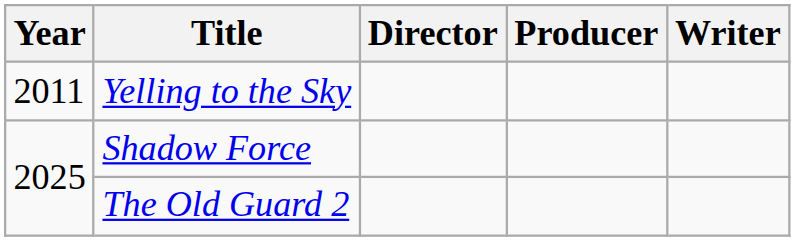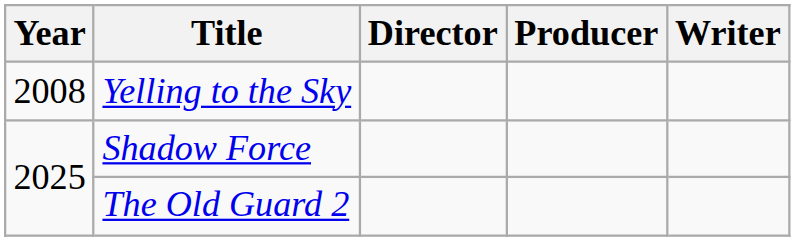 <table class="wikitable">
 <tr>
 <th>Year</th>
 <th>Title</th>
 <th>Director</th>
 <th>Producer</th>
 <th>Writer</th>
 </tr>
 <tr>
-<td>2011</td>
+<td>2008</td>
 <td><em><a href='#'>Yelling to the Sky</a></em></td>
 <td></td>
 <td></td>
 <td></td>
 </tr>
 <tr>
 <td rowspan= 2>2025</td>
 <td><em><a href='#'>Shadow Force</a></em></td>
 <td></td>
 <td></td>
 <td></td>
 </tr>
 <tr>
 <td><em><a href='#'>The Old Guard 2</a></em></td>
 <td></td>
 <td></td>
 <td></td>
 </tr>
 </table>
